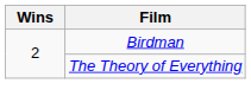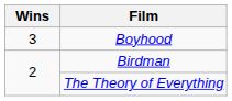 <table class="wikitable" style="text-align: center">
 <tr>
 <th scope="col" width="55">Wins</th>
 <th scope="col" align="center">Film</th>
+</tr>
+<tr>
+<td align="center">3</td>
+<td><em><a href='#'>Boyhood</a></em></td>
 </tr>
 <tr>
 <td rowspan=2 style="text-align:center">2</td>
 <td><em><a href='#'>Birdman</a></em></td>
 </tr>
 <tr>
 <td><em><a href='#'>The Theory of Everything</a></em></td>
 </tr>
 </table>
